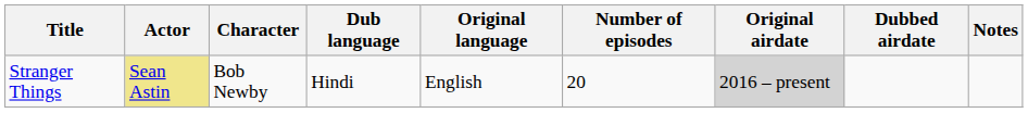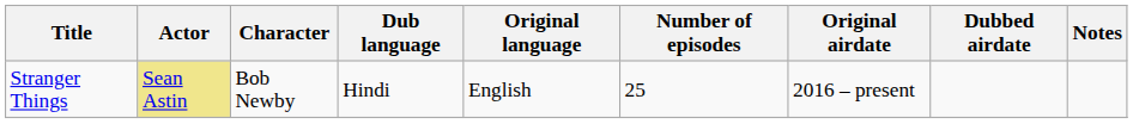 <table class="wikitable">
 <tr>
 <th>Title</th>
 <th>Actor</th>
 <th>Character</th>
 <th>Dub language</th>
 <th>Original language</th>
 <th>Number of episodes</th>
 <th>Original airdate</th>
 <th>Dubbed airdate</th>
 <th>Notes</th>
 </tr>
 <tr>
 <td><a href='#'>Stranger Things</a></td>
 <td style="background: khaki;"><a href='#'>Sean Astin</a></td>
 <td>Bob Newby</td>
 <td>Hindi</td>
 <td>English</td>
-<td>20</td>
-<td style="background: lightgrey;">2016 – present</td>
+<td>25</td>
+<td>2016 – present</td>
 <td></td>
 <td></td>
 </tr>
 <tr>
 </tr>
 </table>
